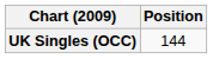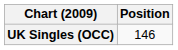 <table class="wikitable plainrowheaders" style="text-align:center">
 <tr>
 <th scope="col">Chart (2009)</th>
 <th scope="col">Position</th>
 </tr>
 <tr>
 <th scope="row">UK Singles (OCC)</th>
-<td>144</td>
+<td>146</td>
 </tr>
 </table>
